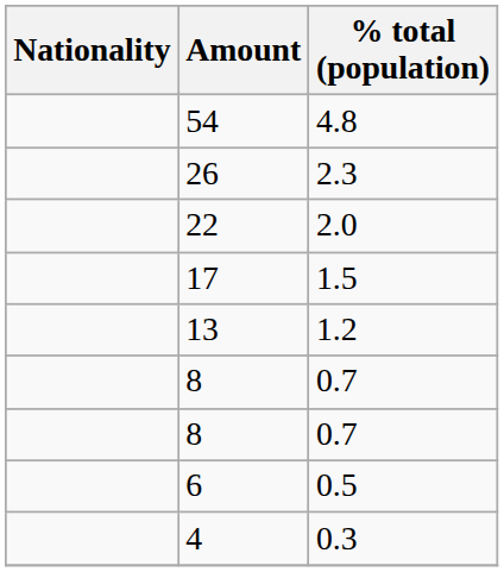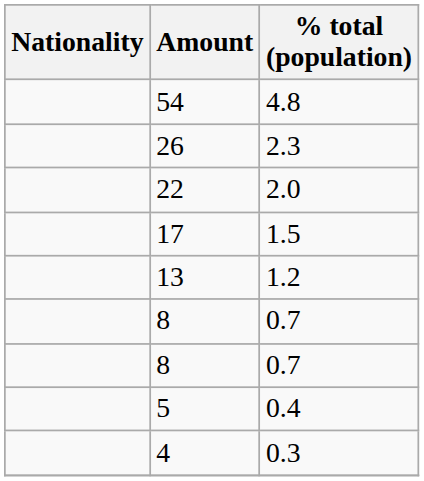 <table class="wikitable floatright">
 <tr>
 <th>Nationality</th>
 <th>Amount</th>
 <th>% total<br>(population)</th>
 </tr>
 <tr>
 <td></td>
 <td>54</td>
 <td>4.8</td>
 </tr>
 <tr>
 <td></td>
 <td>26</td>
 <td>2.3</td>
 </tr>
 <tr>
 <td></td>
 <td>22</td>
 <td>2.0</td>
 </tr>
 <tr>
 <td></td>
 <td>17</td>
 <td>1.5</td>
 </tr>
 <tr>
 <td></td>
 <td>13</td>
 <td>1.2</td>
 </tr>
 <tr>
 <td></td>
 <td>8</td>
 <td>0.7</td>
 </tr>
 <tr>
 <td></td>
 <td>8</td>
 <td>0.7</td>
 </tr>
 <tr>
 <td></td>
-<td>6</td>
-<td>0.5</td>
+<td>5</td>
+<td>0.4</td>
 </tr>
 <tr>
 <td></td>
 <td>4</td>
 <td>0.3</td>
 </tr>
 <tr>
 </tr>
 </table>
